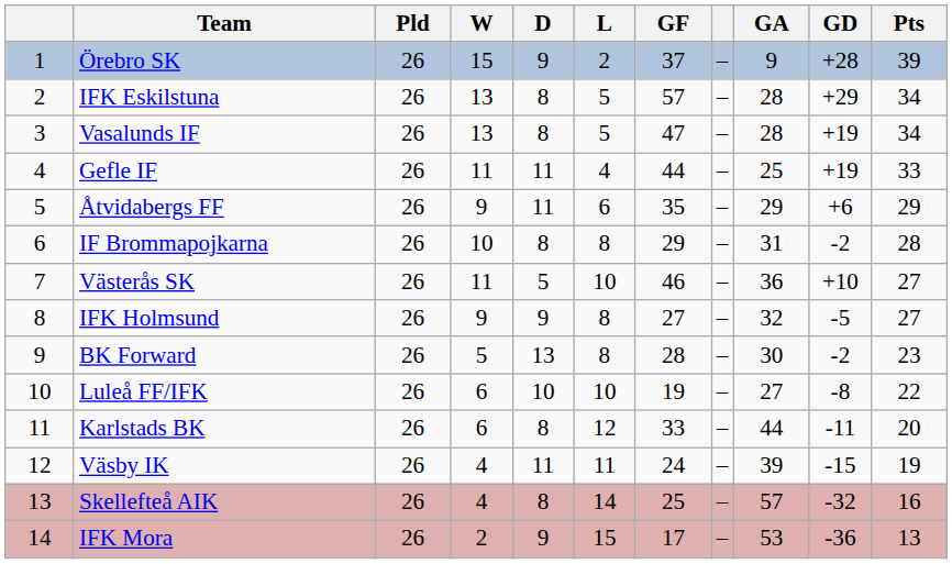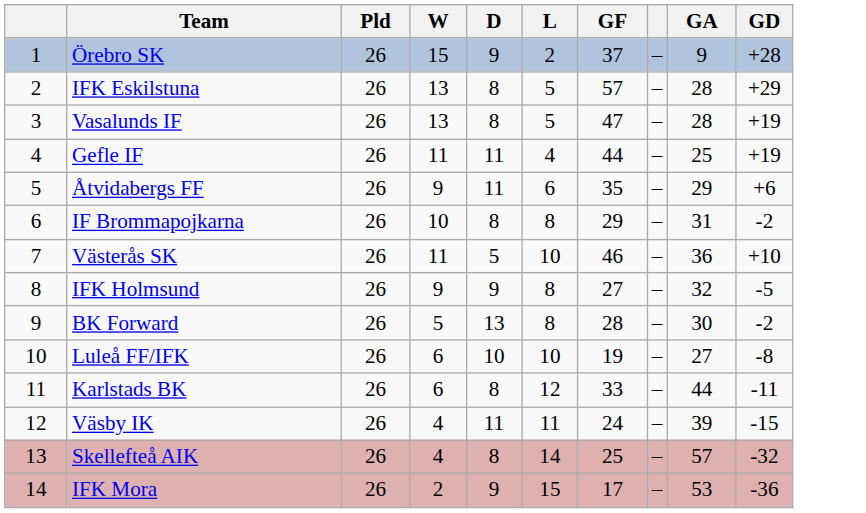 <table class="wikitable" style="text-align: center">
 <tr>
 <th style="width: 40px;"></th>
 <th style="width: 200px;">Team</th>
 <th style="width: 45px;">Pld</th>
 <th style="width: 35px;">W</th>
 <th style="width: 35px;">D</th>
 <th style="width: 35px;">L</th>
 <th style="width: 45px;">GF</th>
 <th></th>
 <th style="width: 45px;">GA</th>
 <th style="width: 35px;">GD</th>
-<th style="width: 45px;">Pts</th>
 </tr>
 <tr style="background: #b0c4de">
 <td>1</td>
 <td style="text-align: left;"><a href='#'>Örebro SK</a></td>
 <td>26</td>
 <td>15</td>
 <td>9</td>
 <td>2</td>
 <td>37</td>
 <td>–</td>
 <td>9</td>
 <td>+28</td>
-<td>39</td>
 </tr>
 <tr>
 <td>2</td>
 <td style="text-align: left;"><a href='#'>IFK Eskilstuna</a></td>
 <td>26</td>
 <td>13</td>
 <td>8</td>
 <td>5</td>
 <td>57</td>
 <td>–</td>
 <td>28</td>
 <td>+29</td>
-<td>34</td>
 </tr>
 <tr>
 <td>3</td>
 <td style="text-align: left;"><a href='#'>Vasalunds IF</a></td>
 <td>26</td>
 <td>13</td>
 <td>8</td>
 <td>5</td>
 <td>47</td>
 <td>–</td>
 <td>28</td>
 <td>+19</td>
-<td>34</td>
 </tr>
 <tr>
 <td>4</td>
 <td style="text-align: left;"><a href='#'>Gefle IF</a></td>
 <td>26</td>
 <td>11</td>
 <td>11</td>
 <td>4</td>
 <td>44</td>
 <td>–</td>
 <td>25</td>
 <td>+19</td>
-<td>33</td>
 </tr>
 <tr>
 <td>5</td>
 <td style="text-align: left;"><a href='#'>Åtvidabergs FF</a></td>
 <td>26</td>
 <td>9</td>
 <td>11</td>
 <td>6</td>
 <td>35</td>
 <td>–</td>
 <td>29</td>
 <td>+6</td>
-<td>29</td>
 </tr>
 <tr>
 <td>6</td>
 <td style="text-align: left;"><a href='#'>IF Brommapojkarna</a></td>
 <td>26</td>
 <td>10</td>
 <td>8</td>
 <td>8</td>
 <td>29</td>
 <td>–</td>
 <td>31</td>
 <td>-2</td>
-<td>28</td>
 </tr>
 <tr>
 <td>7</td>
 <td style="text-align: left;"><a href='#'>Västerås SK</a></td>
 <td>26</td>
 <td>11</td>
 <td>5</td>
 <td>10</td>
 <td>46</td>
 <td>–</td>
 <td>36</td>
 <td>+10</td>
-<td>27</td>
 </tr>
 <tr>
 <td>8</td>
 <td style="text-align: left;"><a href='#'>IFK Holmsund</a></td>
 <td>26</td>
 <td>9</td>
 <td>9</td>
 <td>8</td>
 <td>27</td>
 <td>–</td>
 <td>32</td>
 <td>-5</td>
-<td>27</td>
 </tr>
 <tr>
 <td>9</td>
 <td style="text-align: left;"><a href='#'>BK Forward</a></td>
 <td>26</td>
 <td>5</td>
 <td>13</td>
 <td>8</td>
 <td>28</td>
 <td>–</td>
 <td>30</td>
 <td>-2</td>
-<td>23</td>
 </tr>
 <tr>
 <td>10</td>
 <td style="text-align: left;"><a href='#'>Luleå FF/IFK</a></td>
 <td>26</td>
 <td>6</td>
 <td>10</td>
 <td>10</td>
 <td>19</td>
 <td>–</td>
 <td>27</td>
 <td>-8</td>
-<td>22</td>
 </tr>
 <tr>
 <td>11</td>
 <td style="text-align: left;"><a href='#'>Karlstads BK</a></td>
 <td>26</td>
 <td>6</td>
 <td>8</td>
 <td>12</td>
 <td>33</td>
 <td>–</td>
 <td>44</td>
 <td>-11</td>
-<td>20</td>
 </tr>
 <tr>
 <td>12</td>
 <td style="text-align: left;"><a href='#'>Väsby IK</a></td>
 <td>26</td>
 <td>4</td>
 <td>11</td>
 <td>11</td>
 <td>24</td>
 <td>–</td>
 <td>39</td>
 <td>-15</td>
-<td>19</td>
 </tr>
 <tr style="background: #deb0b0">
 <td>13</td>
 <td style="text-align: left;"><a href='#'>Skellefteå AIK</a></td>
 <td>26</td>
 <td>4</td>
 <td>8</td>
 <td>14</td>
 <td>25</td>
 <td>–</td>
 <td>57</td>
 <td>-32</td>
-<td>16</td>
 </tr>
 <tr style="background: #deb0b0">
 <td>14</td>
 <td style="text-align: left;"><a href='#'>IFK Mora</a></td>
 <td>26</td>
 <td>2</td>
 <td>9</td>
 <td>15</td>
 <td>17</td>
 <td>–</td>
 <td>53</td>
 <td>-36</td>
-<td>13</td>
 </tr>
 </table>
